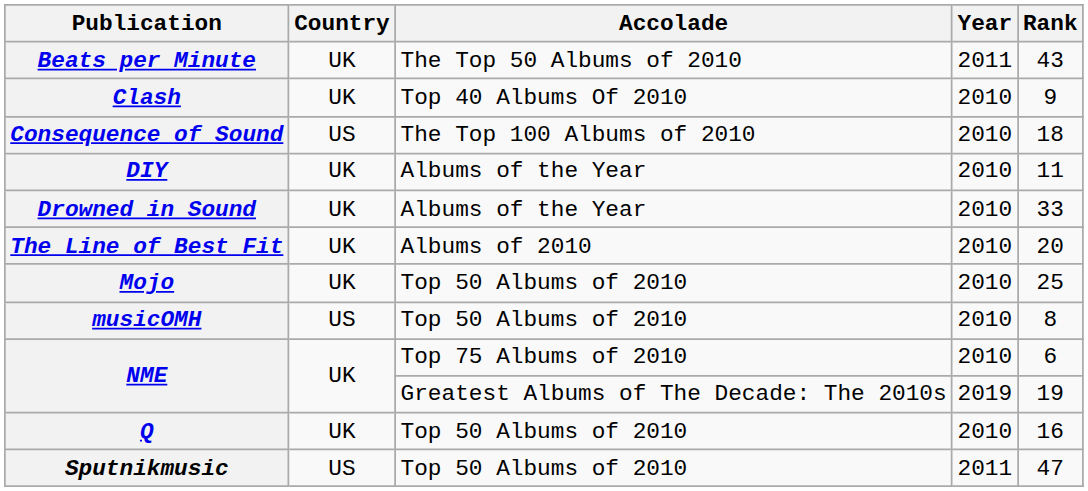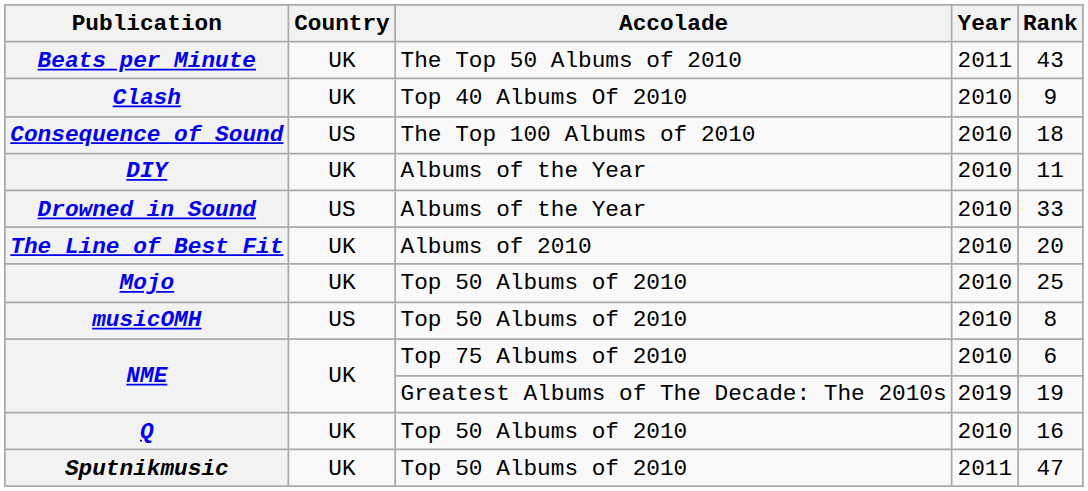 <table class="wikitable sortable plainrowheaders">
 <tr>
 <th>Publication</th>
 <th>Country</th>
 <th>Accolade</th>
 <th>Year</th>
 <th>Rank</th>
 </tr>
 <tr>
 <th scope="row"><em><a href='#'>Beats per Minute</a></em></th>
 <td style="text-align:center;">UK</td>
 <td>The Top 50 Albums of 2010</td>
 <td>2011</td>
 <td style="text-align:center;">43</td>
 </tr>
 <tr>
 <th scope="row"><em><a href='#'>Clash</a></em></th>
 <td style="text-align:center;">UK</td>
 <td>Top 40 Albums Of 2010</td>
 <td>2010</td>
 <td style="text-align:center;">9</td>
 </tr>
 <tr>
 <th scope="row"><em><a href='#'>Consequence of Sound</a></em></th>
 <td style="text-align:center;">US</td>
 <td>The Top 100 Albums of 2010</td>
 <td>2010</td>
 <td style="text-align:center;">18</td>
 </tr>
 <tr>
 <th scope="row"><em><a href='#'>DIY</a></em></th>
 <td style="text-align:center;">UK</td>
 <td>Albums of the Year</td>
 <td>2010</td>
 <td style="text-align:center;">11</td>
 </tr>
 <tr>
 <th scope="row"><em><a href='#'>Drowned in Sound</a></em></th>
-<td style="text-align:center;">UK</td>
+<td style="text-align:center;">US</td>
 <td>Albums of the Year</td>
 <td>2010</td>
 <td style="text-align:center;">33</td>
 </tr>
 <tr>
 <th scope="row"><em><a href='#'>The Line of Best Fit</a></em></th>
 <td style="text-align:center;">UK</td>
 <td>Albums of 2010</td>
 <td>2010</td>
 <td style="text-align:center;">20</td>
 </tr>
 <tr>
 <th scope="row"><em><a href='#'>Mojo</a></em></th>
 <td style="text-align:center;">UK</td>
 <td>Top 50 Albums of 2010</td>
 <td>2010</td>
 <td style="text-align:center;">25</td>
 </tr>
 <tr>
 <th scope="row"><em><a href='#'>musicOMH</a></em></th>
 <td style="text-align:center;">US</td>
 <td>Top 50 Albums of 2010</td>
 <td>2010</td>
 <td style="text-align:center;">8</td>
 </tr>
 <tr>
 <th scope="row" rowspan=2><em><a href='#'>NME</a></em></th>
 <td style="text-align:center;" rowspan=2>UK</td>
 <td>Top 75 Albums of 2010</td>
 <td>2010</td>
 <td style="text-align:center;">6</td>
 </tr>
 <tr>
 <td>Greatest Albums of The Decade: The 2010s</td>
 <td>2019</td>
 <td style="text-align:center;">19</td>
 </tr>
 <tr>
 <th scope="row"><em><a href='#'>Q</a></em></th>
 <td style="text-align:center;">UK</td>
 <td>Top 50 Albums of 2010</td>
 <td>2010</td>
 <td style="text-align:center;">16</td>
 </tr>
 <tr>
 <th scope="row"><em>Sputnikmusic</em></th>
-<td style="text-align:center;">US</td>
+<td style="text-align:center;">UK</td>
 <td>Top 50 Albums of 2010</td>
 <td>2011</td>
 <td style="text-align:center;">47</td>
 </tr>
 </table>
